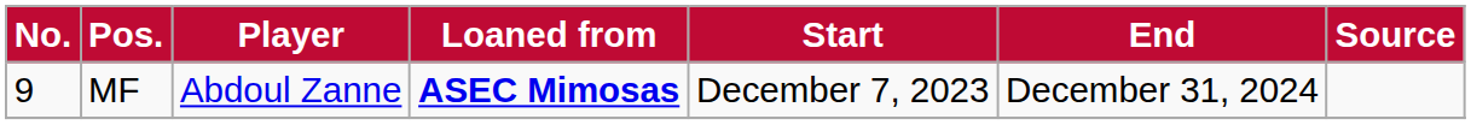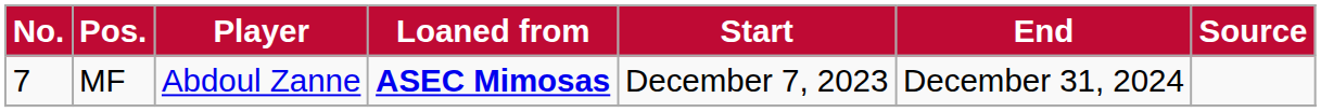 <table class="wikitable sortable" style="text-align:center; font-size:95%; text-align:left;">
 <tr>
 <th style="background:#BF0A34; color:#FFFFFF">No.</th>
 <th style="background:#BF0A34; color:#FFFFFF">Pos.</th>
 <th style="background:#BF0A34; color:#FFFFFF">Player</th>
 <th style="background:#BF0A34; color:#FFFFFF">Loaned from</th>
 <th style="background:#BF0A34; color:#FFFFFF">Start</th>
 <th style="background:#BF0A34; color:#FFFFFF">End</th>
 <th style="background:#BF0A34; color:#FFFFFF">Source</th>
 </tr>
 <tr>
-<td>9</td>
+<td>7</td>
 <td>MF</td>
 <td align="left"> <a href='#'>Abdoul Zanne</a></td>
 <td align="left"><strong>  <a href='#'>ASEC Mimosas</a></strong></td>
 <td>December 7, 2023</td>
 <td>December 31, 2024</td>
 <td></td>
 </tr>
 <tr>
 </tr>
 </table>
